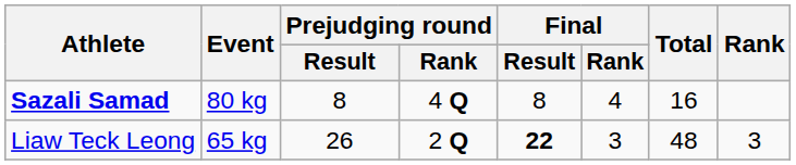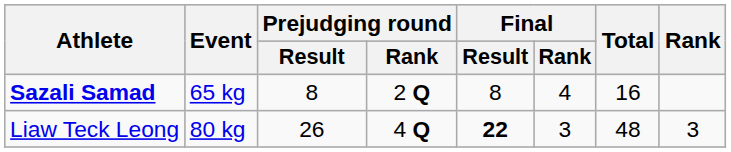 <table class="wikitable" style="font-size:90%">
 <tr>
 <th rowspan=2>Athlete</th>
 <th rowspan=2>Event</th>
 <th colspan=2>Prejudging round</th>
 <th colspan=2>Final</th>
 <th rowspan=2>Total</th>
 <th rowspan=2>Rank</th>
 </tr>
 <tr style="font-size:95%">
 <th>Result</th>
 <th>Rank</th>
 <th>Result</th>
 <th>Rank</th>
 </tr>
 <tr align=center>
 <td align=left><strong><a href='#'>Sazali Samad</a></strong></td>
-<td align=left><a href='#'>80 kg</a></td>
+<td align=left><a href='#'>65 kg</a></td>
 <td>8</td>
-<td>4 <strong>Q</strong></td>
+<td>2 <strong>Q</strong></td>
 <td>8</td>
 <td>4</td>
 <td>16</td>
 <td></td>
 </tr>
 <tr align=center>
 <td align=left><a href='#'>Liaw Teck Leong</a></td>
-<td align=left><a href='#'>65 kg</a></td>
+<td align=left><a href='#'>80 kg</a></td>
 <td>26</td>
-<td>2 <strong>Q</strong></td>
+<td>4 <strong>Q</strong></td>
 <td><strong>22</strong></td>
 <td>3</td>
 <td>48</td>
 <td>3</td>
 </tr>
 </table>
